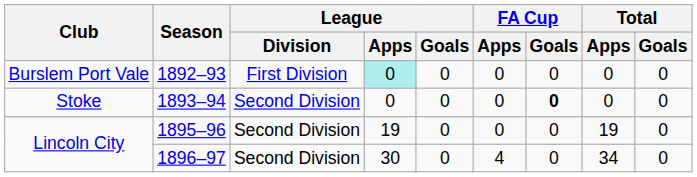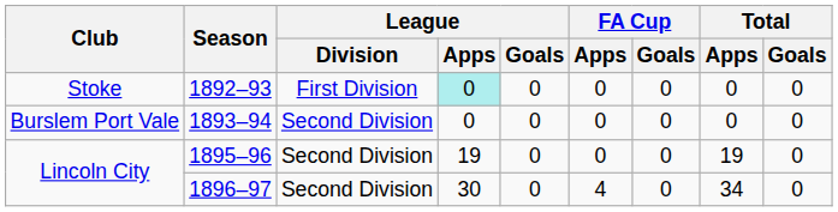 <table class="wikitable" style="text-align:center">
 <tr>
 <th rowspan="2">Club</th>
 <th rowspan="2">Season</th>
 <th colspan="3">League</th>
 <th colspan="2"><a href='#'>FA Cup</a></th>
 <th colspan="2">Total</th>
 </tr>
 <tr>
 <th>Division</th>
 <th>Apps</th>
 <th>Goals</th>
 <th>Apps</th>
 <th>Goals</th>
 <th>Apps</th>
 <th>Goals</th>
 </tr>
 <tr>
-<td><a href='#'>Burslem Port Vale</a></td>
+<td><a href='#'>Stoke</a></td>
 <td><a href='#'>1892–93</a></td>
 <td><a href='#'>First Division</a></td>
 <td style="background: paleturquoise;">0</td>
 <td>0</td>
 <td>0</td>
 <td>0</td>
 <td>0</td>
 <td>0</td>
 </tr>
 <tr>
-<td><a href='#'>Stoke</a></td>
+<td><a href='#'>Burslem Port Vale</a></td>
 <td><a href='#'>1893–94</a></td>
 <td><a href='#'>Second Division</a></td>
 <td>0</td>
 <td>0</td>
 <td>0</td>
-<td><strong>0</strong></td>
+<td>0</td>
 <td>0</td>
 <td>0</td>
 </tr>
 <tr>
 <td rowspan="2"><a href='#'>Lincoln City</a></td>
 <td><a href='#'>1895–96</a></td>
 <td>Second Division</td>
 <td>19</td>
 <td>0</td>
 <td>0</td>
 <td>0</td>
 <td>19</td>
 <td>0</td>
 </tr>
 <tr>
 <td><a href='#'>1896–97</a></td>
 <td>Second Division</td>
 <td>30</td>
 <td>0</td>
 <td>4</td>
 <td>0</td>
 <td>34</td>
 <td>0</td>
 </tr>
 </table>
